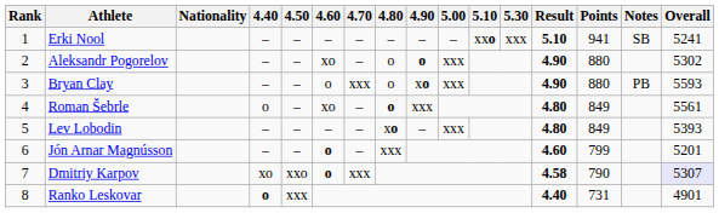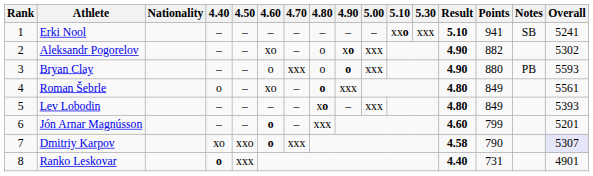 <table class="wikitable sortable" style="text-align:center">
 <tr>
 <th>Rank</th>
 <th>Athlete</th>
 <th>Nationality</th>
 <th>4.40</th>
 <th>4.50</th>
 <th>4.60</th>
 <th>4.70</th>
 <th>4.80</th>
 <th>4.90</th>
 <th>5.00</th>
 <th>5.10</th>
 <th>5.30</th>
 <th>Result</th>
 <th>Points</th>
 <th>Notes</th>
 <th>Overall</th>
 </tr>
 <tr>
 <td>1</td>
 <td align="left"><a href='#'>Erki Nool</a></td>
 <td align=left></td>
 <td>–</td>
 <td>–</td>
 <td>–</td>
 <td>–</td>
 <td>–</td>
 <td>–</td>
 <td>–</td>
 <td>xx<strong>o</strong></td>
 <td>xxx</td>
 <td><strong>5.10</strong></td>
 <td>941</td>
 <td>SB</td>
 <td>5241</td>
 </tr>
 <tr>
 <td>2</td>
 <td align="left"><a href='#'>Aleksandr Pogorelov</a></td>
 <td align=left></td>
 <td>–</td>
 <td>–</td>
 <td>xo</td>
 <td>–</td>
 <td>o</td>
-<td><strong>o</strong></td>
+<td>x<strong>o</strong></td>
 <td>xxx</td>
 <td colspan=2></td>
 <td><strong>4.90</strong></td>
-<td>880</td>
+<td>882</td>
 <td></td>
 <td>5302</td>
 </tr>
 <tr>
 <td>3</td>
 <td align="left"><a href='#'>Bryan Clay</a></td>
 <td align=left></td>
 <td>–</td>
 <td>–</td>
 <td>o</td>
 <td>xxx</td>
 <td>o</td>
-<td>x<strong>o</strong></td>
+<td><strong>o</strong></td>
 <td>xxx</td>
 <td colspan=2></td>
 <td><strong>4.90</strong></td>
 <td>880</td>
 <td>PB</td>
 <td>5593</td>
 </tr>
 <tr>
 <td>4</td>
 <td align="left"><a href='#'>Roman Šebrle</a></td>
 <td align=left></td>
 <td>o</td>
 <td>–</td>
 <td>xo</td>
 <td>–</td>
 <td><strong>o</strong></td>
 <td>xxx</td>
 <td colspan=3></td>
 <td><strong>4.80</strong></td>
 <td>849</td>
 <td></td>
 <td>5561</td>
 </tr>
 <tr>
 <td>5</td>
 <td align="left"><a href='#'>Lev Lobodin</a></td>
 <td align=left></td>
 <td>–</td>
 <td>–</td>
 <td>–</td>
 <td>–</td>
 <td>x<strong>o</strong></td>
 <td>–</td>
 <td>xxx</td>
 <td colspan=2></td>
 <td><strong>4.80</strong></td>
 <td>849</td>
 <td></td>
 <td>5393</td>
 </tr>
 <tr>
 <td>6</td>
 <td align="left"><a href='#'>Jón Arnar Magnússon</a></td>
 <td align=left></td>
 <td>–</td>
 <td>–</td>
 <td><strong>o</strong></td>
 <td>–</td>
 <td>xxx</td>
 <td colspan=4></td>
 <td><strong>4.60</strong></td>
 <td>799</td>
 <td></td>
 <td>5201</td>
 </tr>
 <tr>
 <td>7</td>
 <td align="left"><a href='#'>Dmitriy Karpov</a></td>
 <td align=left></td>
 <td>xo</td>
 <td>xxo</td>
 <td><strong>o</strong></td>
 <td>xxx</td>
 <td colspan=5></td>
 <td><strong>4.58</strong></td>
 <td>790</td>
 <td></td>
 <td style="background: lavender;">5307</td>
 </tr>
 <tr>
 <td>8</td>
 <td align="left"><a href='#'>Ranko Leskovar</a></td>
 <td align=left></td>
 <td><strong>o</strong></td>
 <td>xxx</td>
 <td colspan=7></td>
 <td><strong>4.40</strong></td>
 <td>731</td>
 <td></td>
 <td>4901</td>
 </tr>
 </table>
